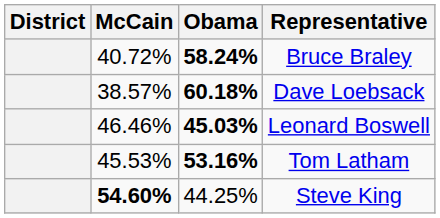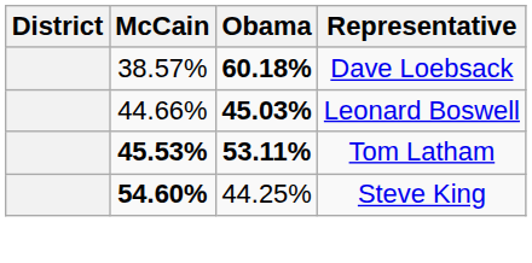 <table class=wikitable>
 <tr>
 <th>District</th>
 <th>McCain</th>
 <th>Obama</th>
 <th>Representative</th>
 </tr>
 <tr align=center>
 <th></th>
-<td>40.72%</td>
-<td><strong>58.24%</strong></td>
-<td><a href='#'>Bruce Braley</a></td>
-</tr>
-<tr align=center>
-<th></th>
 <td>38.57%</td>
 <td><strong>60.18%</strong></td>
 <td><a href='#'>Dave Loebsack</a></td>
 </tr>
 <tr align=center>
 <th></th>
-<td>46.46%</td>
+<td>44.66%</td>
 <td><strong>45.03%</strong></td>
 <td><a href='#'>Leonard Boswell</a></td>
 </tr>
 <tr align=center>
 <th></th>
-<td>45.53%</td>
-<td><strong>53.16%</strong></td>
+<td><strong>45.53%</strong></td>
+<td><strong>53.11%</strong></td>
 <td><a href='#'>Tom Latham</a></td>
 </tr>
 <tr align=center>
 <th></th>
 <td><strong>54.60%</strong></td>
 <td>44.25%</td>
 <td><a href='#'>Steve King</a></td>
 </tr>
 </table>
